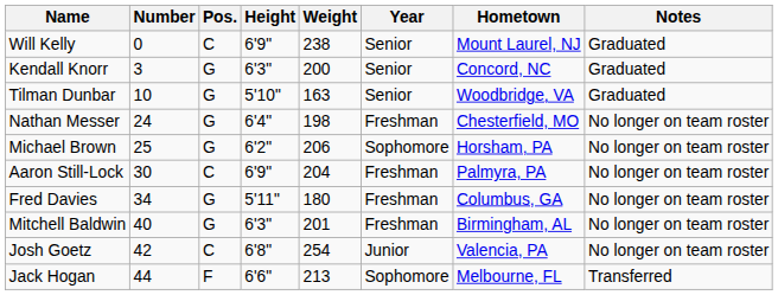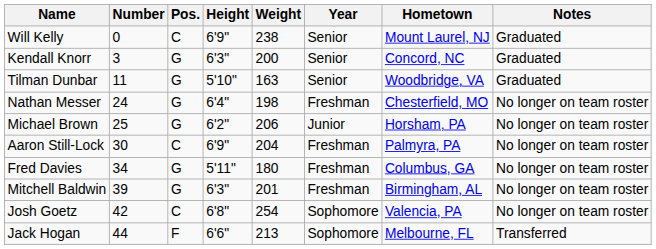 <table class="wikitable sortable" border="1">
 <tr>
 <th>Name</th>
 <th>Number</th>
 <th>Pos.</th>
 <th>Height</th>
 <th>Weight</th>
 <th>Year</th>
 <th>Hometown</th>
 <th class="unsortable">Notes</th>
 </tr>
 <tr>
 <td>Will Kelly</td>
 <td>0</td>
 <td>C</td>
 <td>6'9"</td>
 <td>238</td>
 <td>Senior</td>
 <td><a href='#'>Mount Laurel, NJ</a></td>
 <td>Graduated</td>
 </tr>
 <tr>
 <td>Kendall Knorr</td>
 <td>3</td>
 <td>G</td>
 <td>6'3"</td>
 <td>200</td>
 <td>Senior</td>
 <td><a href='#'>Concord, NC</a></td>
 <td>Graduated</td>
 </tr>
 <tr>
 <td>Tilman Dunbar</td>
-<td>10</td>
+<td>11</td>
 <td>G</td>
 <td>5'10"</td>
 <td>163</td>
 <td>Senior</td>
 <td><a href='#'>Woodbridge, VA</a></td>
 <td>Graduated</td>
 </tr>
 <tr>
 <td>Nathan Messer</td>
 <td>24</td>
 <td>G</td>
 <td>6'4"</td>
 <td>198</td>
 <td>Freshman</td>
 <td><a href='#'>Chesterfield, MO</a></td>
 <td>No longer on team roster</td>
 </tr>
 <tr>
 <td>Michael Brown</td>
 <td>25</td>
 <td>G</td>
 <td>6'2"</td>
 <td>206</td>
-<td>Sophomore</td>
+<td>Junior</td>
 <td><a href='#'>Horsham, PA</a></td>
 <td>No longer on team roster</td>
 </tr>
 <tr>
 <td>Aaron Still-Lock</td>
 <td>30</td>
 <td>C</td>
 <td>6'9"</td>
 <td>204</td>
 <td>Freshman</td>
 <td><a href='#'>Palmyra, PA</a></td>
 <td>No longer on team roster</td>
 </tr>
 <tr>
 <td>Fred Davies</td>
 <td>34</td>
 <td>G</td>
 <td>5'11"</td>
 <td>180</td>
 <td>Freshman</td>
 <td><a href='#'>Columbus, GA</a></td>
 <td>No longer on team roster</td>
 </tr>
 <tr>
 <td>Mitchell Baldwin</td>
-<td>40</td>
+<td>39</td>
 <td>G</td>
 <td>6'3"</td>
 <td>201</td>
 <td>Freshman</td>
 <td><a href='#'>Birmingham, AL</a></td>
 <td>No longer on team roster</td>
 </tr>
 <tr>
 <td>Josh Goetz</td>
 <td>42</td>
 <td>C</td>
 <td>6'8"</td>
 <td>254</td>
-<td>Junior</td>
+<td>Sophomore</td>
 <td><a href='#'>Valencia, PA</a></td>
 <td>No longer on team roster</td>
 </tr>
 <tr>
 <td>Jack Hogan</td>
 <td>44</td>
 <td>F</td>
 <td>6'6"</td>
 <td>213</td>
 <td>Sophomore</td>
 <td><a href='#'>Melbourne, FL</a></td>
 <td>Transferred</td>
 </tr>
 </table>
